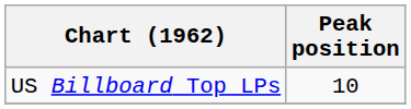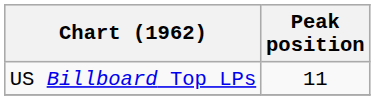 <table class="wikitable">
 <tr>
 <th>Chart (1962)</th>
 <th>Peak<br>position</th>
 </tr>
 <tr>
 <td>US <a href='#'><em>Billboard</em> Top LPs</a></td>
-<td align="center">10</td>
+<td align="center">11</td>
 </tr>
 <tr>
 </tr>
 </table>
